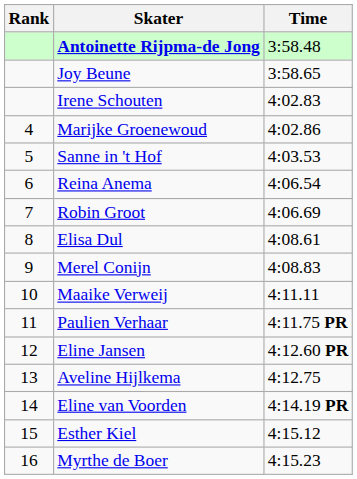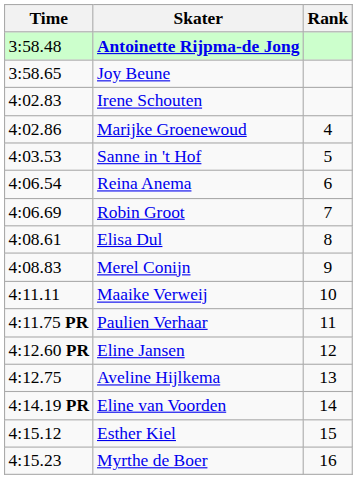 <table class="wikitable">
 <tr>
+<th>Time</th>
+<th>Skater</th>
 <th>Rank</th>
-<th>Skater</th>
-<th>Time</th>
 </tr>
 <tr bgcolor=ccffcc>
+<td>3:58.48</td>
+<td><strong><a href='#'>Antoinette Rijpma-de Jong</a></strong></td>
 <td style="text-align:center"></td>
-<td><strong><a href='#'>Antoinette Rijpma-de Jong</a></strong></td>
-<td>3:58.48</td>
 </tr>
 <tr>
+<td>3:58.65</td>
+<td><a href='#'>Joy Beune</a></td>
 <td style="text-align:center"></td>
-<td><a href='#'>Joy Beune</a></td>
-<td>3:58.65</td>
 </tr>
 <tr>
+<td>4:02.83</td>
+<td><a href='#'>Irene Schouten</a></td>
 <td style="text-align:center"></td>
-<td><a href='#'>Irene Schouten</a></td>
-<td>4:02.83</td>
 </tr>
 <tr>
+<td>4:02.86</td>
+<td><a href='#'>Marijke Groenewoud</a></td>
 <td style="text-align:center">4</td>
-<td><a href='#'>Marijke Groenewoud</a></td>
-<td>4:02.86</td>
 </tr>
 <tr>
+<td>4:03.53</td>
+<td><a href='#'>Sanne in 't Hof</a></td>
 <td style="text-align:center">5</td>
-<td><a href='#'>Sanne in 't Hof</a></td>
-<td>4:03.53</td>
 </tr>
 <tr>
+<td>4:06.54</td>
+<td><a href='#'>Reina Anema</a></td>
 <td style="text-align:center">6</td>
-<td><a href='#'>Reina Anema</a></td>
-<td>4:06.54</td>
 </tr>
 <tr>
+<td>4:06.69</td>
+<td><a href='#'>Robin Groot</a></td>
 <td style="text-align:center">7</td>
-<td><a href='#'>Robin Groot</a></td>
-<td>4:06.69</td>
 </tr>
 <tr>
+<td>4:08.61</td>
+<td><a href='#'>Elisa Dul</a></td>
 <td style="text-align:center">8</td>
-<td><a href='#'>Elisa Dul</a></td>
-<td>4:08.61</td>
 </tr>
 <tr>
+<td>4:08.83</td>
+<td><a href='#'>Merel Conijn</a></td>
 <td style="text-align:center">9</td>
-<td><a href='#'>Merel Conijn</a></td>
-<td>4:08.83</td>
 </tr>
 <tr>
+<td>4:11.11</td>
+<td><a href='#'>Maaike Verweij</a></td>
 <td style="text-align:center">10</td>
-<td><a href='#'>Maaike Verweij</a></td>
-<td>4:11.11</td>
 </tr>
 <tr>
+<td>4:11.75 <strong>PR</strong></td>
+<td><a href='#'>Paulien Verhaar</a></td>
 <td style="text-align:center">11</td>
-<td><a href='#'>Paulien Verhaar</a></td>
-<td>4:11.75 <strong>PR</strong></td>
 </tr>
 <tr>
+<td>4:12.60 <strong>PR</strong></td>
+<td><a href='#'>Eline Jansen</a></td>
 <td style="text-align:center">12</td>
-<td><a href='#'>Eline Jansen</a></td>
-<td>4:12.60 <strong>PR</strong></td>
 </tr>
 <tr>
+<td>4:12.75</td>
+<td><a href='#'>Aveline Hijlkema</a></td>
 <td style="text-align:center">13</td>
-<td><a href='#'>Aveline Hijlkema</a></td>
-<td>4:12.75</td>
 </tr>
 <tr>
+<td>4:14.19 <strong>PR</strong></td>
+<td><a href='#'>Eline van Voorden</a></td>
 <td style="text-align:center">14</td>
-<td><a href='#'>Eline van Voorden</a></td>
-<td>4:14.19 <strong>PR</strong></td>
 </tr>
 <tr>
+<td>4:15.12</td>
+<td><a href='#'>Esther Kiel</a></td>
 <td style="text-align:center">15</td>
-<td><a href='#'>Esther Kiel</a></td>
-<td>4:15.12</td>
 </tr>
 <tr>
+<td>4:15.23</td>
+<td><a href='#'>Myrthe de Boer</a></td>
 <td style="text-align:center">16</td>
-<td><a href='#'>Myrthe de Boer</a></td>
-<td>4:15.23</td>
 </tr>
 </table>
